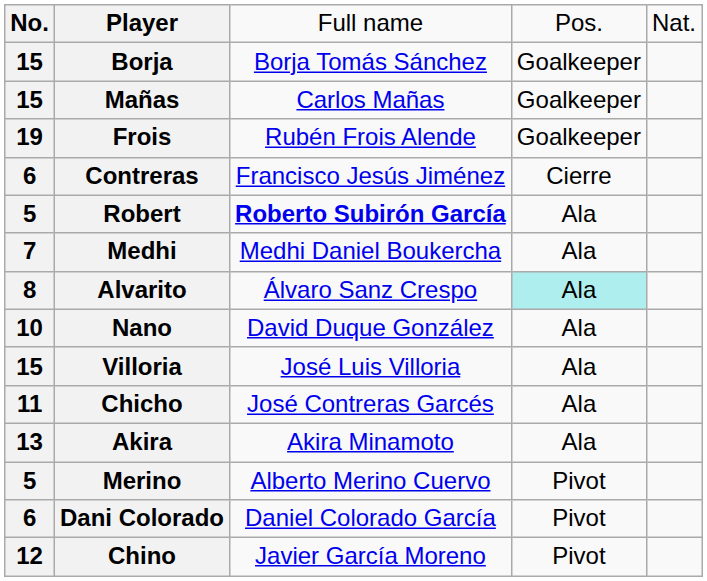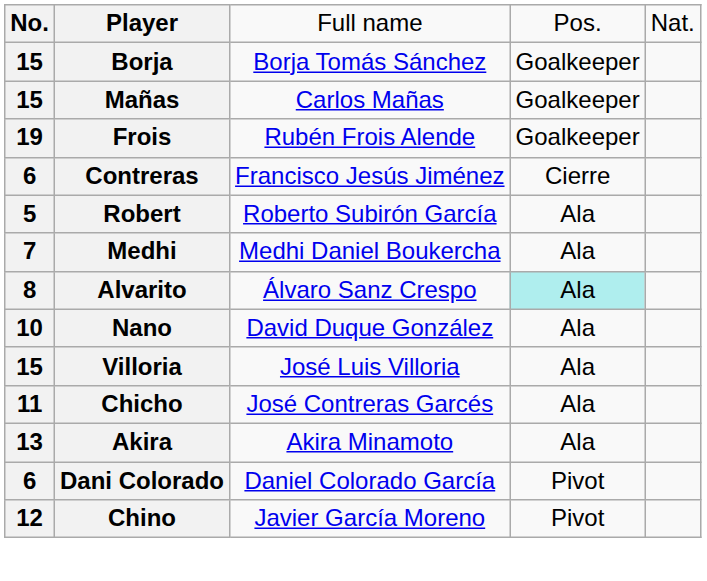 <table class="wikitable sortable" align="center" style="text-align:center;">
 <tr>
 <th>No.</th>
 <th>Player</th>
 <td>Full name</td>
 <td>Pos.</td>
 <td>Nat.</td>
 </tr>
 <tr>
 <th>15</th>
 <th>Borja</th>
 <td><a href='#'>Borja Tomás Sánchez</a></td>
 <td>Goalkeeper</td>
 <td></td>
 </tr>
 <tr>
 <th>15</th>
 <th>Mañas</th>
 <td><a href='#'>Carlos Mañas</a></td>
 <td>Goalkeeper</td>
 <td></td>
 </tr>
 <tr>
 <th>19</th>
 <th>Frois</th>
 <td><a href='#'>Rubén Frois Alende</a></td>
 <td>Goalkeeper</td>
 <td></td>
 </tr>
 <tr>
 <th>6</th>
 <th>Contreras</th>
 <td><a href='#'>Francisco Jesús Jiménez</a></td>
 <td>Cierre</td>
 <td></td>
 </tr>
 <tr>
 <th>5</th>
 <th>Robert</th>
-<td><strong><a href='#'>Roberto Subirón García</a></strong></td>
+<td><a href='#'>Roberto Subirón García</a></td>
 <td>Ala</td>
 <td></td>
 </tr>
 <tr>
 <th>7</th>
 <th>Medhi</th>
 <td><a href='#'>Medhi Daniel Boukercha</a></td>
 <td>Ala</td>
 <td></td>
 </tr>
 <tr>
 <th>8</th>
 <th>Alvarito</th>
 <td><a href='#'>Álvaro Sanz Crespo</a></td>
 <td style="background: paleturquoise;">Ala</td>
 <td></td>
 </tr>
 <tr>
 <th>10</th>
 <th>Nano</th>
 <td><a href='#'>David Duque González</a></td>
 <td>Ala</td>
 <td></td>
 </tr>
 <tr>
 <th>15</th>
 <th>Villoria</th>
 <td><a href='#'>José Luis Villoria</a></td>
 <td>Ala</td>
 <td></td>
 </tr>
 <tr>
 <th>11</th>
 <th>Chicho</th>
 <td><a href='#'>José Contreras Garcés</a></td>
 <td>Ala</td>
 <td></td>
 </tr>
 <tr>
 <th>13</th>
 <th>Akira</th>
 <td><a href='#'>Akira Minamoto</a></td>
 <td>Ala</td>
 <td></td>
 </tr>
 <tr>
-<th>5</th>
-<th>Merino</th>
-<td><a href='#'>Alberto Merino Cuervo</a></td>
-<td>Pivot</td>
-<td></td>
-</tr>
-<tr>
 <th>6</th>
 <th>Dani Colorado</th>
 <td><a href='#'>Daniel Colorado García</a></td>
 <td>Pivot</td>
 <td></td>
 </tr>
 <tr>
 <th>12</th>
 <th>Chino</th>
 <td><a href='#'>Javier García Moreno</a></td>
 <td>Pivot</td>
 <td></td>
 </tr>
 </table>
